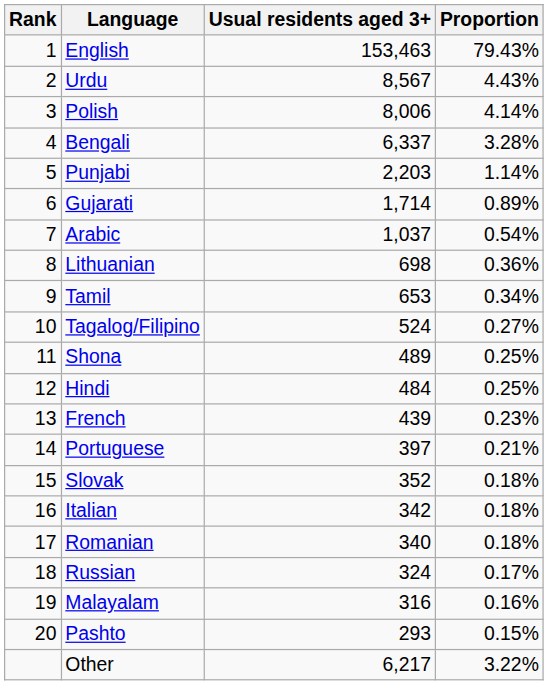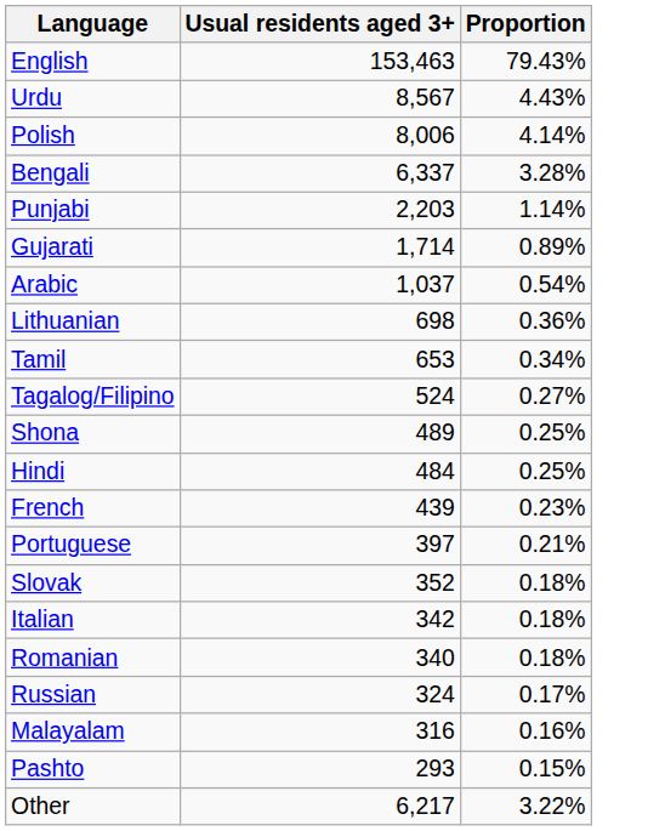 <table class="wikitable sortable" style="text-align:right">
 <tr>
-<th>Rank</th>
 <th>Language</th>
 <th>Usual residents aged 3+</th>
 <th>Proportion</th>
 </tr>
 <tr>
-<td>1</td>
 <td style="text-align:left"><a href='#'>English</a></td>
 <td>153,463</td>
 <td>79.43%</td>
 </tr>
 <tr>
-<td>2</td>
 <td style="text-align:left"><a href='#'>Urdu</a></td>
 <td>8,567</td>
 <td>4.43%</td>
 </tr>
 <tr>
-<td>3</td>
 <td style="text-align:left"><a href='#'>Polish</a></td>
 <td>8,006</td>
 <td>4.14%</td>
 </tr>
 <tr>
-<td>4</td>
 <td style="text-align:left"><a href='#'>Bengali</a></td>
 <td>6,337</td>
 <td>3.28%</td>
 </tr>
 <tr>
-<td>5</td>
 <td style="text-align:left"><a href='#'>Punjabi</a></td>
 <td>2,203</td>
 <td>1.14%</td>
 </tr>
 <tr>
-<td>6</td>
 <td style="text-align:left"><a href='#'>Gujarati</a></td>
 <td>1,714</td>
 <td>0.89%</td>
 </tr>
 <tr>
-<td>7</td>
 <td style="text-align:left"><a href='#'>Arabic</a></td>
 <td>1,037</td>
 <td>0.54%</td>
 </tr>
 <tr>
-<td>8</td>
 <td style="text-align:left"><a href='#'>Lithuanian</a></td>
 <td>698</td>
 <td>0.36%</td>
 </tr>
 <tr>
-<td>9</td>
 <td style="text-align:left"><a href='#'>Tamil</a></td>
 <td>653</td>
 <td>0.34%</td>
 </tr>
 <tr>
-<td>10</td>
 <td style="text-align:left"><a href='#'>Tagalog/Filipino</a></td>
 <td>524</td>
 <td>0.27%</td>
 </tr>
 <tr>
-<td>11</td>
 <td style="text-align:left"><a href='#'>Shona</a></td>
 <td>489</td>
 <td>0.25%</td>
 </tr>
 <tr>
-<td>12</td>
 <td style="text-align:left"><a href='#'>Hindi</a></td>
 <td>484</td>
 <td>0.25%</td>
 </tr>
 <tr>
-<td>13</td>
 <td style="text-align:left"><a href='#'>French</a></td>
 <td>439</td>
 <td>0.23%</td>
 </tr>
 <tr>
-<td>14</td>
 <td style="text-align:left"><a href='#'>Portuguese</a></td>
 <td>397</td>
 <td>0.21%</td>
 </tr>
 <tr>
-<td>15</td>
 <td style="text-align:left"><a href='#'>Slovak</a></td>
 <td>352</td>
 <td>0.18%</td>
 </tr>
 <tr>
-<td>16</td>
 <td style="text-align:left"><a href='#'>Italian</a></td>
 <td>342</td>
 <td>0.18%</td>
 </tr>
 <tr>
-<td>17</td>
 <td style="text-align:left"><a href='#'>Romanian</a></td>
 <td>340</td>
 <td>0.18%</td>
 </tr>
 <tr>
-<td>18</td>
 <td style="text-align:left"><a href='#'>Russian</a></td>
 <td>324</td>
 <td>0.17%</td>
 </tr>
 <tr>
-<td>19</td>
 <td style="text-align:left"><a href='#'>Malayalam</a></td>
 <td>316</td>
 <td>0.16%</td>
 </tr>
 <tr>
-<td>20</td>
 <td style="text-align:left"><a href='#'>Pashto</a></td>
 <td>293</td>
 <td>0.15%</td>
 </tr>
 <tr>
-<td></td>
 <td style="text-align:left">Other</td>
 <td>6,217</td>
 <td>3.22%</td>
 </tr>
 </table>
